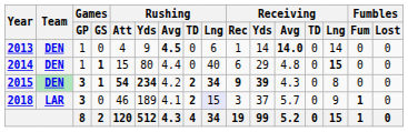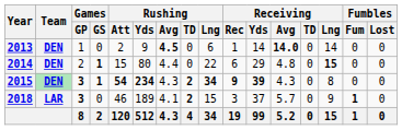 <table class=wikitable style="text-align:center;">
 <tr>
 <th rowspan="2">Year</th>
 <th rowspan="2">Team</th>
 <th colspan="2">Games</th>
 <th colspan="5">Rushing</th>
 <th colspan="5">Receiving</th>
 <th colspan="2">Fumbles</th>
 </tr>
 <tr>
 <th>GP</th>
 <th>GS</th>
 <th>Att</th>
 <th>Yds</th>
 <th>Avg</th>
 <th>TD</th>
 <th>Lng</th>
 <th>Rec</th>
 <th>Yds</th>
 <th>Avg</th>
 <th>TD</th>
 <th>Lng</th>
 <th>Fum</th>
 <th>Lost</th>
 </tr>
 <tr>
 <th><a href='#'>2013</a></th>
 <th><a href='#'>DEN</a></th>
 <td>1</td>
 <td>0</td>
-<td>4</td>
+<td>2</td>
 <td>9</td>
 <td><strong>4.5</strong></td>
 <td>0</td>
 <td>6</td>
 <td>1</td>
 <td>14</td>
 <td><strong>14.0</strong></td>
 <td>0</td>
 <td>14</td>
 <td>0</td>
 <td>0</td>
 </tr>
 <tr>
 <th><a href='#'>2014</a></th>
 <th><a href='#'>DEN</a></th>
-<td>1</td>
+<td>2</td>
 <td><strong>1</strong></td>
 <td>15</td>
 <td>80</td>
 <td>4.4</td>
 <td>0</td>
-<td>40</td>
+<td>22</td>
 <td>6</td>
 <td>29</td>
 <td>4.8</td>
 <td>0</td>
 <td><strong>15</strong></td>
 <td>0</td>
 <td>0</td>
 </tr>
 <tr>
 <th><a href='#'>2015</a></th>
 <th style="background:#afe6ba; width:3em;"><a href='#'>DEN</a></th>
 <td><strong>3</strong></td>
 <td><strong>1</strong></td>
 <td><strong>54</strong></td>
 <td><strong>234</strong></td>
-<td>4.2</td>
+<td>4.3</td>
 <td><strong>2</strong></td>
 <td><strong>34</strong></td>
 <td><strong>9</strong></td>
 <td><strong>39</strong></td>
 <td>4.3</td>
 <td>0</td>
 <td>8</td>
 <td>0</td>
 <td>0</td>
 </tr>
 <tr>
 <th><a href='#'>2018</a></th>
 <th><a href='#'>LAR</a></th>
 <td><strong>3</strong></td>
 <td>0</td>
 <td>46</td>
 <td>189</td>
 <td>4.1</td>
 <td><strong>2</strong></td>
-<td style="background: lavender;">15</td>
+<td>15</td>
 <td>3</td>
 <td>37</td>
 <td>5.7</td>
 <td>0</td>
 <td>9</td>
 <td><strong>1</strong></td>
 <td>0</td>
 </tr>
 <tr>
 <th colspan=2></th>
 <th>8</th>
 <th>2</th>
 <th>120</th>
 <th>512</th>
 <th>4.3</th>
 <th>4</th>
 <th>34</th>
 <th>19</th>
 <th>99</th>
 <th>5.2</th>
 <th>0</th>
 <th>15</th>
 <th>1</th>
 <th>0</th>
 </tr>
 </table>
